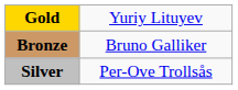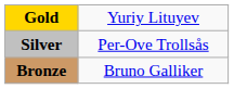 <table class="wikitable" style="text-align:center; " width="35%">
 <tr>
 <td bgcolor="gold"><strong>Gold</strong></td>
 <td><a href='#'>Yuriy Lituyev</a><br>  <small><em></em></small></td>
 </tr>
 <tr>
+<td bgcolor="silver"><strong>Silver</strong></td>
+<td><a href='#'>Per-Ove Trollsås</a><br>  <small><em></em></small></td>
+</tr>
+<tr>
 <td bgcolor="CC9966"><strong>Bronze</strong></td>
 <td><a href='#'>Bruno Galliker</a><br>  <small><em></em></small></td>
 </tr>
-<tr>
-<td bgcolor="silver"><strong>Silver</strong></td>
-<td><a href='#'>Per-Ove Trollsås</a><br>  <small><em></em></small></td>
-</tr>
 </table>
